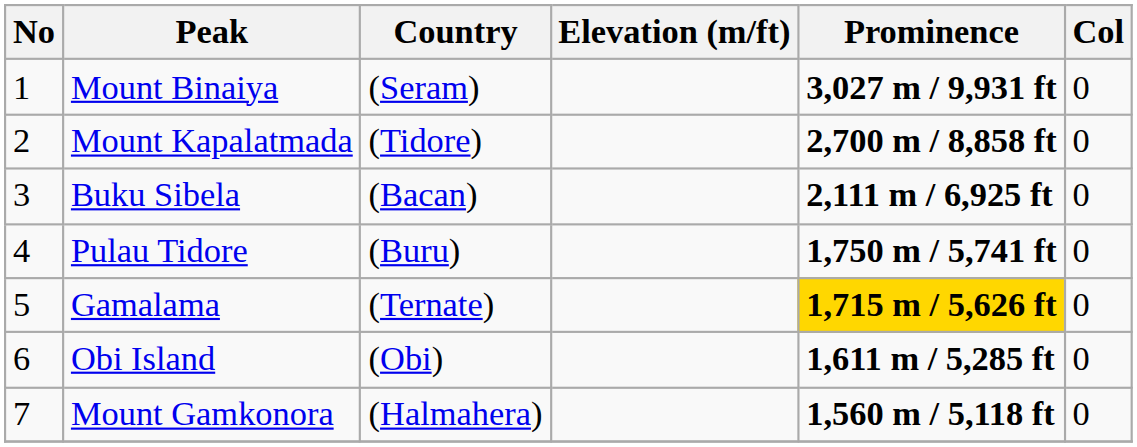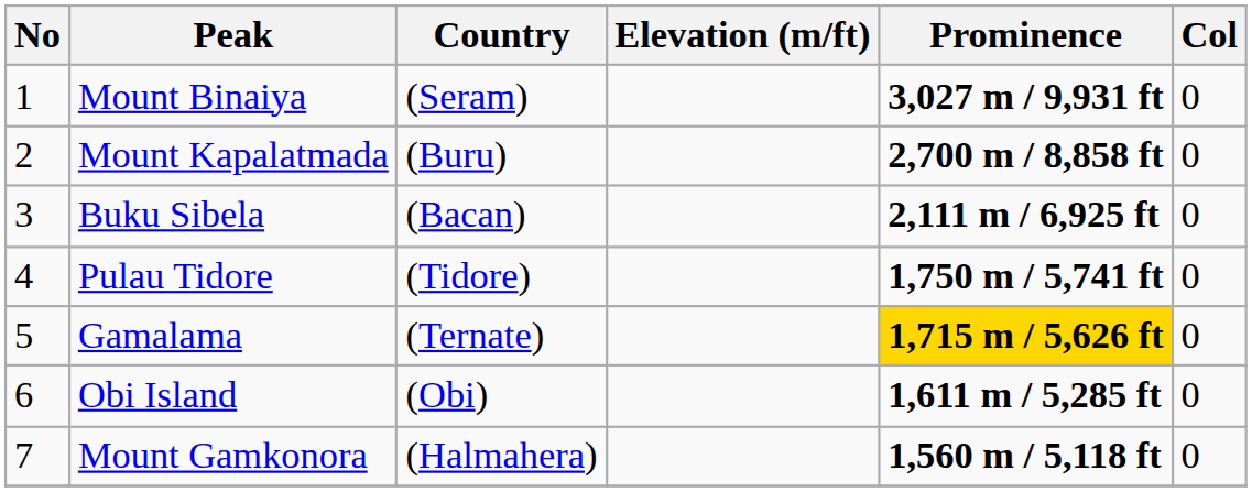 <table class="wikitable sortable">
 <tr>
 <th>No</th>
 <th>Peak</th>
 <th>Country</th>
 <th>Elevation (m/ft)</th>
 <th>Prominence</th>
 <th>Col</th>
 </tr>
 <tr>
 <td>1</td>
 <td><a href='#'>Mount Binaiya</a></td>
 <td> (<a href='#'>Seram</a>)</td>
 <td></td>
 <td><strong>3,027 m / 9,931 ft</strong></td>
 <td>0</td>
 </tr>
 <tr>
 <td>2</td>
 <td><a href='#'>Mount Kapalatmada</a></td>
-<td> (<a href='#'>Tidore</a>)</td>
+<td> (<a href='#'>Buru</a>)</td>
 <td></td>
 <td><strong>2,700 m / 8,858 ft</strong></td>
 <td>0</td>
 </tr>
 <tr>
 <td>3</td>
 <td><a href='#'>Buku Sibela</a></td>
 <td> (<a href='#'>Bacan</a>)</td>
 <td></td>
 <td><strong>2,111 m / 6,925 ft</strong></td>
 <td>0</td>
 </tr>
 <tr>
 <td>4</td>
 <td><a href='#'>Pulau Tidore</a></td>
-<td> (<a href='#'>Buru</a>)</td>
+<td> (<a href='#'>Tidore</a>)</td>
 <td></td>
 <td><strong>1,750 m / 5,741 ft</strong></td>
 <td>0</td>
 </tr>
 <tr>
 <td>5</td>
 <td><a href='#'>Gamalama</a></td>
 <td> (<a href='#'>Ternate</a>)</td>
 <td></td>
 <td style="background: gold;"><strong>1,715 m / 5,626 ft</strong></td>
 <td>0</td>
 </tr>
 <tr>
 <td>6</td>
 <td><a href='#'>Obi Island</a></td>
 <td> (<a href='#'>Obi</a>)</td>
 <td></td>
 <td><strong>1,611 m / 5,285 ft</strong></td>
 <td>0</td>
 </tr>
 <tr>
 <td>7</td>
 <td><a href='#'>Mount Gamkonora</a></td>
 <td> (<a href='#'>Halmahera</a>)</td>
 <td></td>
 <td><strong>1,560 m / 5,118 ft</strong></td>
 <td>0</td>
 </tr>
 <tr>
 </tr>
 </table>
